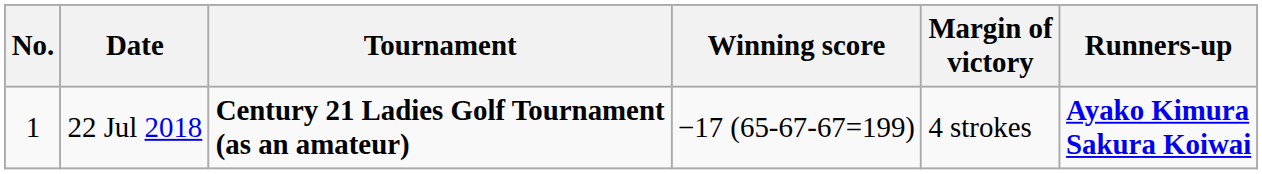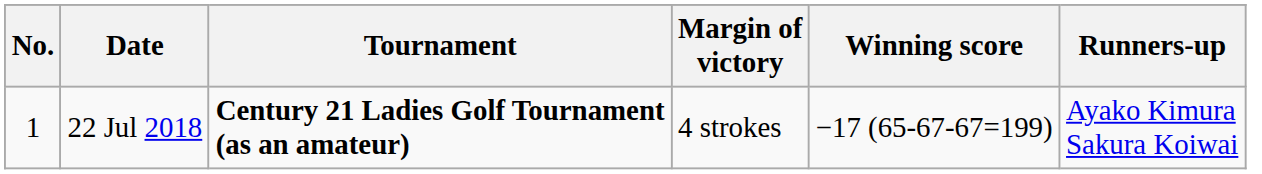 <table class="wikitable" style="font-size:95%;">
 <tr>
 <th>No.</th>
 <th>Date</th>
 <th>Tournament</th>
+<th>Margin of<br>victory</th>
 <th>Winning score</th>
-<th>Margin of<br>victory</th>
 <th>Runners-up</th>
 </tr>
 <tr>
 <td align=center>1</td>
 <td align=right>22 Jul <a href='#'>2018</a></td>
 <td><strong>Century 21 Ladies Golf Tournament<br> (as an amateur)</strong></td>
+<td>4 strokes</td>
 <td>−17 (65-67-67=199)</td>
-<td>4 strokes</td>
-<td><strong> <a href='#'>Ayako Kimura</a><br> <a href='#'>Sakura Koiwai</a></strong></td>
+<td> <a href='#'>Ayako Kimura</a><br> <a href='#'>Sakura Koiwai</a></td>
 </tr>
 </table>
